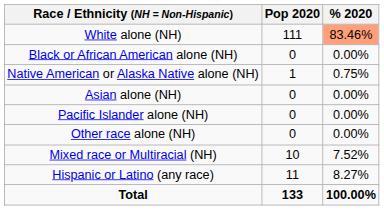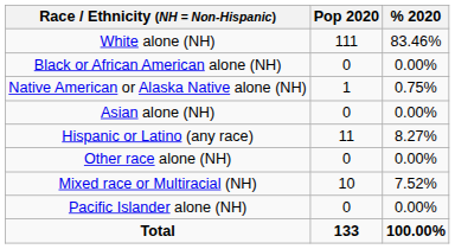 <table class="wikitable" style="text-align:center;">
 <tr>
 <th>Race / Ethnicity <small>(<em>NH = Non-Hispanic</em>)</small></th>
 <th>Pop 2020</th>
 <th>% 2020</th>
 </tr>
 <tr>
 <td><a href='#'>White</a> alone (NH)</td>
 <td>111</td>
-<td style="background: lightsalmon;">83.46%</td>
+<td>83.46%</td>
 </tr>
 <tr>
 <td><a href='#'>Black or African American</a> alone (NH)</td>
 <td>0</td>
 <td>0.00%</td>
 </tr>
 <tr>
 <td><a href='#'>Native American</a> or <a href='#'>Alaska Native</a> alone (NH)</td>
 <td>1</td>
 <td>0.75%</td>
 </tr>
 <tr>
 <td><a href='#'>Asian</a> alone (NH)</td>
 <td>0</td>
 <td>0.00%</td>
 </tr>
 <tr>
-<td><a href='#'>Pacific Islander</a> alone (NH)</td>
-<td>0</td>
-<td>0.00%</td>
+<td><a href='#'>Hispanic or Latino</a> (any race)</td>
+<td>11</td>
+<td>8.27%</td>
 </tr>
 <tr>
 <td><a href='#'>Other race</a> alone (NH)</td>
 <td>0</td>
 <td>0.00%</td>
 </tr>
 <tr>
 <td><a href='#'>Mixed race or Multiracial</a> (NH)</td>
 <td>10</td>
 <td>7.52%</td>
 </tr>
 <tr>
-<td><a href='#'>Hispanic or Latino</a> (any race)</td>
-<td>11</td>
-<td>8.27%</td>
+<td><a href='#'>Pacific Islander</a> alone (NH)</td>
+<td>0</td>
+<td>0.00%</td>
 </tr>
 <tr>
 <td><strong>Total</strong></td>
 <td><strong>133</strong></td>
 <td><strong>100.00%</strong></td>
 </tr>
 </table>
